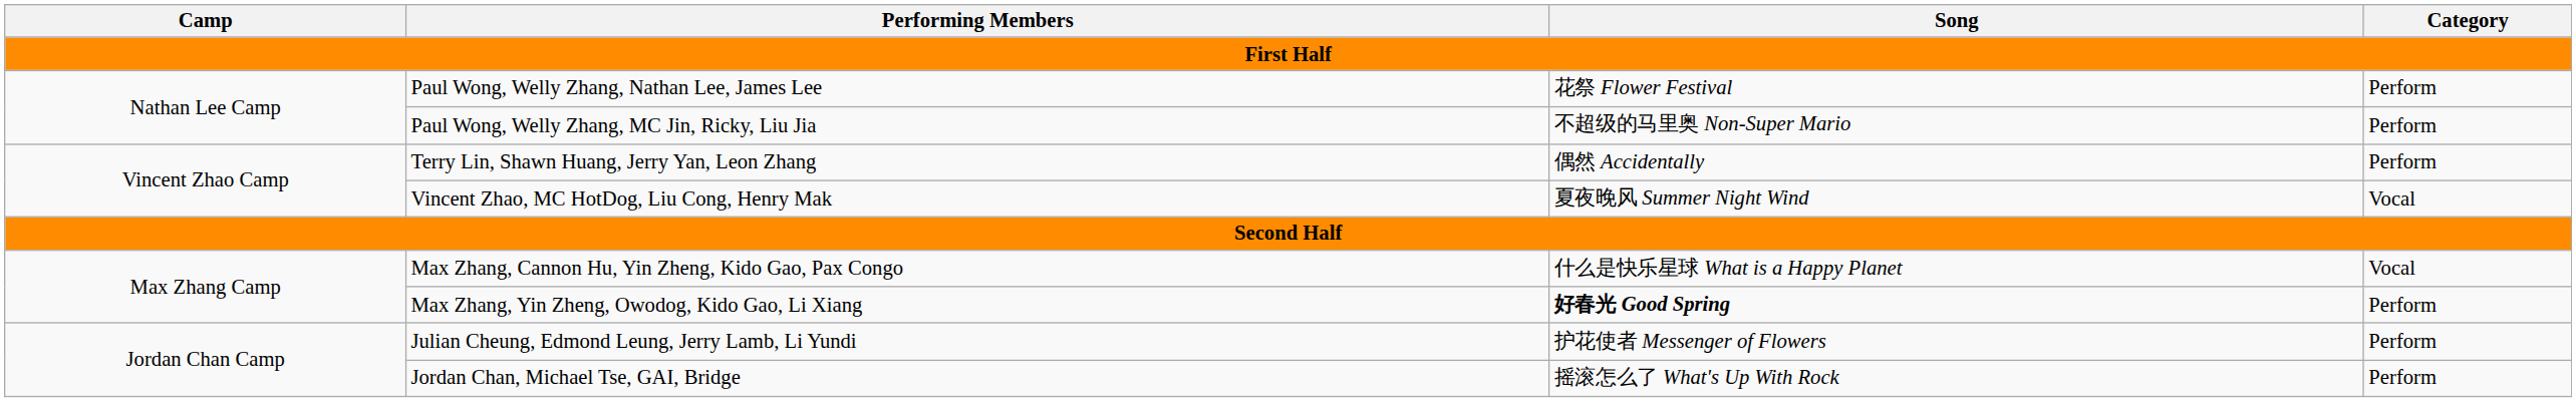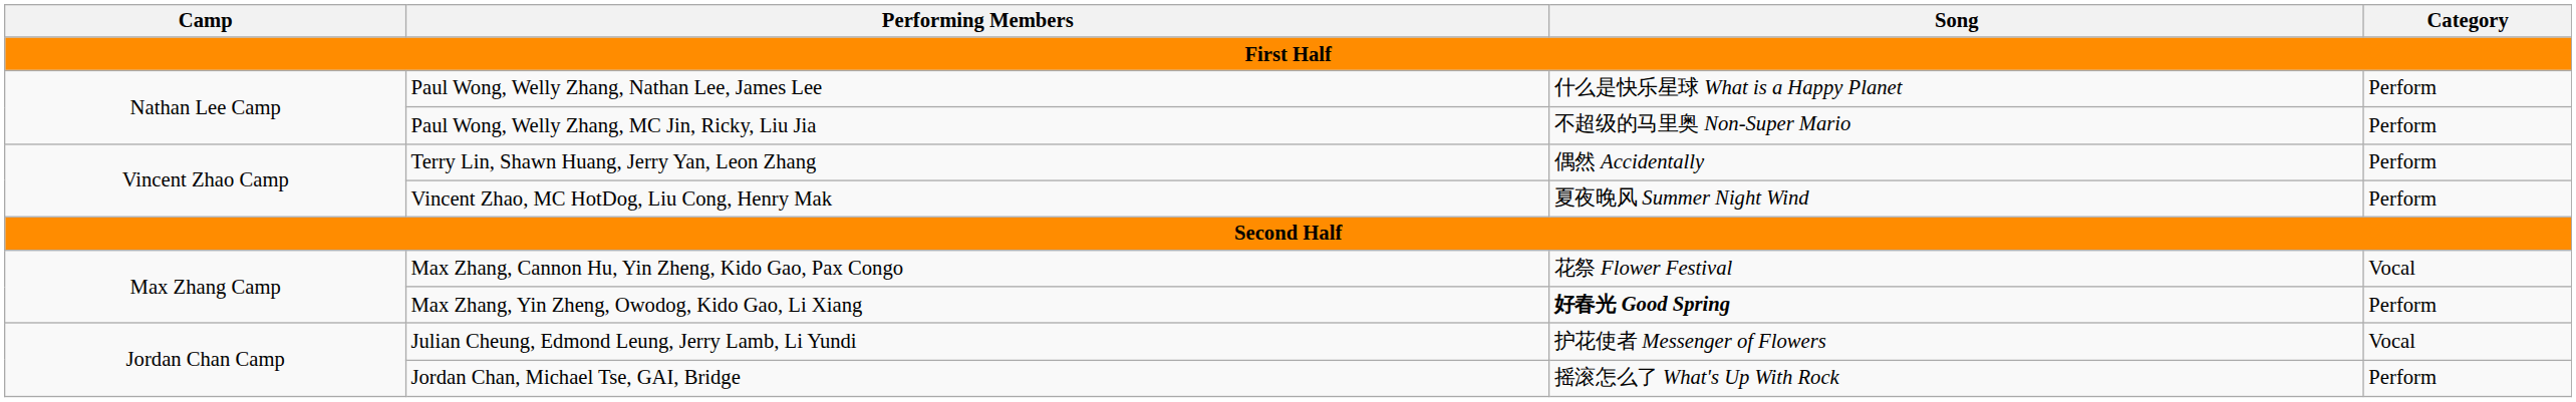 <table class="wikitable" style="text-align:left; width:100%;">
 <tr>
 <th>Camp</th>
 <th>Performing Members</th>
 <th>Song</th>
 <th>Category</th>
 </tr>
 <tr>
 <th colspan="4" style="background: #FF8C00; color:black">First Half</th>
 </tr>
 <tr>
 <td style="text-align:center"; rowspan="2">Nathan Lee Camp</td>
 <td>Paul Wong, Welly Zhang, Nathan Lee, James Lee</td>
-<td>花祭 <em>Flower Festival</em></td>
+<td>什么是快乐星球 <em>What is a Happy Planet</em></td>
 <td>Perform</td>
 </tr>
 <tr>
 <td>Paul Wong, Welly Zhang, MC Jin, Ricky, Liu Jia</td>
 <td>不超级的马里奥 <em>Non-Super Mario</em></td>
 <td>Perform</td>
 </tr>
 <tr>
 <td style="text-align:center"; rowspan="2">Vincent Zhao Camp</td>
 <td>Terry Lin, Shawn Huang, Jerry Yan, Leon Zhang</td>
 <td>偶然 <em>Accidentally</em></td>
 <td>Perform</td>
 </tr>
 <tr>
 <td>Vincent Zhao, MC HotDog, Liu Cong, Henry Mak</td>
 <td>夏夜晚风 <em>Summer Night Wind</em></td>
-<td>Vocal</td>
+<td>Perform</td>
 </tr>
 <tr>
 <th colspan="4" style="background: #FF8C00; color:black">Second Half</th>
 </tr>
 <tr>
 <td style="text-align:center"; rowspan="2">Max Zhang Camp</td>
 <td>Max Zhang, Cannon Hu, Yin Zheng, Kido Gao, Pax Congo</td>
-<td>什么是快乐星球 <em>What is a Happy Planet</em></td>
+<td>花祭 <em>Flower Festival</em></td>
 <td>Vocal</td>
 </tr>
 <tr>
 <td>Max Zhang, Yin Zheng, Owodog, Kido Gao, Li Xiang</td>
 <td><strong>好春光 <em>Good Spring</em></strong></td>
 <td>Perform</td>
 </tr>
 <tr>
 <td style="text-align:center"; rowspan="2">Jordan Chan Camp</td>
 <td>Julian Cheung, Edmond Leung, Jerry Lamb, Li Yundi</td>
 <td>护花使者 <em>Messenger of Flowers</em></td>
-<td>Perform</td>
+<td>Vocal</td>
 </tr>
 <tr>
 <td>Jordan Chan, Michael Tse, GAI, Bridge</td>
 <td>摇滚怎么了 <em>What's Up With Rock</em></td>
 <td>Perform</td>
 </tr>
 </table>
